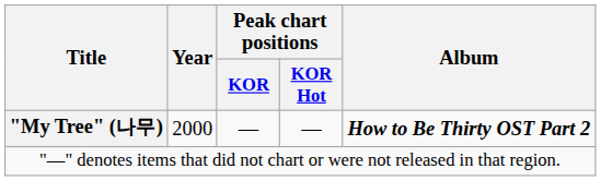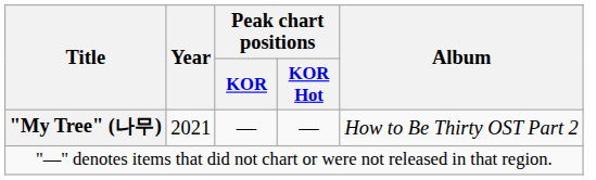 <table class="wikitable plainrowheaders" style="text-align:center;">
 <tr>
 <th scope="col" rowspan="2">Title</th>
 <th scope="col" rowspan="2">Year</th>
 <th scope="col" colspan="2">Peak chart positions</th>
 <th scope="col" rowspan="2">Album</th>
 </tr>
 <tr>
 <th scope="col" style="width:3em;font-size:90%;"><a href='#'>KOR</a></th>
 <th scope="col" style="width:3em;font-size:90%;"><a href='#'>KOR Hot</a></th>
 </tr>
 <tr>
 <th scope="row">"My Tree" (나무)</th>
-<td>2000</td>
+<td>2021</td>
 <td>—</td>
 <td>—</td>
-<td><strong><em>How to Be Thirty OST Part 2</em></strong></td>
+<td><em>How to Be Thirty OST Part 2</em></td>
 </tr>
 <tr>
 <td colspan="7" style="font-size:90%;">"—" denotes items that did not chart or were not released in that region.</td>
 </tr>
 </table>
